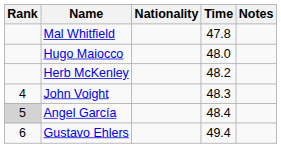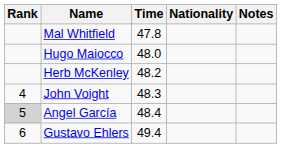 <table class="wikitable sortable" style="text-align:center">
 <tr>
 <th>Rank</th>
 <th>Name</th>
+<th>Time</th>
 <th>Nationality</th>
-<th>Time</th>
 <th>Notes</th>
 </tr>
 <tr>
 <td></td>
 <td align=left><a href='#'>Mal Whitfield</a></td>
+<td>47.8</td>
 <td align=left></td>
-<td>47.8</td>
 <td></td>
 </tr>
 <tr>
 <td></td>
 <td align=left><a href='#'>Hugo Maiocco</a></td>
+<td>48.0</td>
 <td align=left></td>
-<td>48.0</td>
 <td></td>
 </tr>
 <tr>
 <td></td>
 <td align=left><a href='#'>Herb McKenley</a></td>
+<td>48.2</td>
 <td align=left></td>
-<td>48.2</td>
 <td></td>
 </tr>
 <tr>
 <td>4</td>
 <td align=left><a href='#'>John Voight</a></td>
+<td>48.3</td>
 <td align=left></td>
-<td>48.3</td>
 <td></td>
 </tr>
 <tr>
 <td style="background: lightgrey;">5</td>
 <td align=left><a href='#'>Angel García</a></td>
+<td>48.4</td>
 <td align=left></td>
-<td>48.4</td>
 <td></td>
 </tr>
 <tr>
 <td>6</td>
 <td align=left><a href='#'>Gustavo Ehlers</a></td>
+<td>49.4</td>
 <td align=left></td>
-<td>49.4</td>
 <td></td>
 </tr>
 </table>
